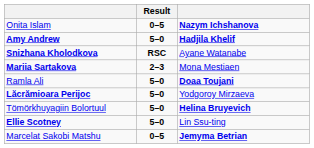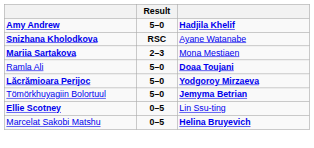 <table class="wikitable" style="text-align: center; font-size:90% ">
 <tr>
 <th align="right" width="210"></th>
 <th width="60">Result</th>
 <th align="left" width="210"></th>
-</tr>
-<tr>
-<td align=left> <a href='#'>Onita Islam</a></td>
-<td align=center><strong>0–5</strong></td>
-<td align=left> <strong><a href='#'>Nazym Ichshanova</a></strong></td>
 </tr>
 <tr>
 <td align=left>  <strong><a href='#'>Amy Andrew</a></strong></td>
 <td align=center><strong>5–0</strong></td>
 <td align=left><strong> <a href='#'>Hadjila Khelif</a></strong></td>
 </tr>
 <tr>
 <td align=left> <strong><a href='#'>Snizhana Kholodkova</a></strong></td>
 <td align=center><strong>RSC</strong></td>
 <td align=left> <a href='#'>Ayane Watanabe</a></td>
 </tr>
 <tr>
 <td align=left> <strong><a href='#'>Mariia Sartakova</a></strong></td>
 <td align=center><strong>2–3</strong></td>
 <td align=left> <a href='#'>Mona Mestiaen</a></td>
 </tr>
 <tr>
 <td align=left> <a href='#'>Ramla Ali</a></td>
 <td align=center><strong>5–0</strong></td>
 <td align=left> <strong><a href='#'>Doaa Toujani</a></strong></td>
 </tr>
 <tr>
 <td align=left> <strong><a href='#'>Lăcrămioara Perijoc</a></strong></td>
 <td align=center><strong>5–0</strong></td>
-<td align=left> <a href='#'>Yodgoroy Mirzaeva</a></td>
+<td align=left><strong> <a href='#'>Yodgoroy Mirzaeva</a></strong></td>
 </tr>
 <tr>
 <td align=left> <a href='#'>Tömörkhuyagiin Bolortuul</a></td>
 <td align=center><strong>5–0</strong></td>
-<td align=left> <strong><a href='#'>Helina Bruyevich</a></strong></td>
+<td align=left> <strong><a href='#'>Jemyma Betrian</a></strong></td>
 </tr>
 <tr>
 <td align=left> <strong><a href='#'>Ellie Scotney</a></strong></td>
-<td align=center><strong>5–0</strong></td>
+<td align=center><strong>0–5</strong></td>
 <td align=left> <a href='#'>Lin Ssu-ting</a></td>
 </tr>
 <tr>
 <td align=left> <a href='#'>Marcelat Sakobi Matshu</a></td>
 <td align=center><strong>0–5</strong></td>
-<td align=left> <strong><a href='#'>Jemyma Betrian</a></strong></td>
+<td align=left> <strong><a href='#'>Helina Bruyevich</a></strong></td>
 </tr>
 </table>
